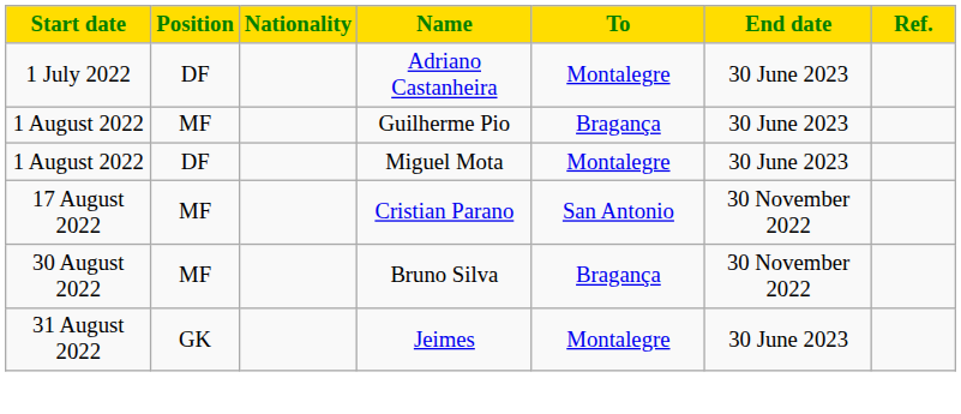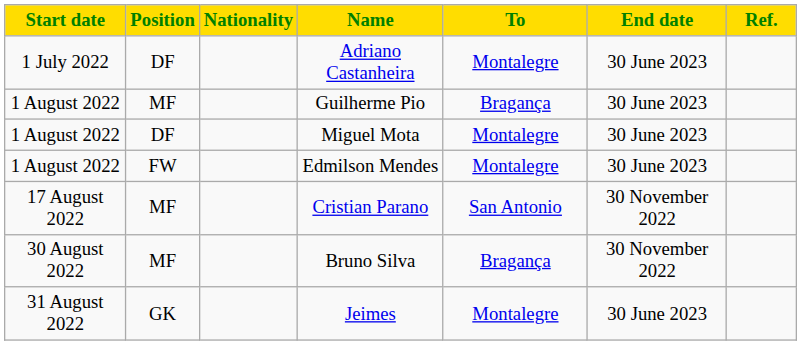 <table class="wikitable"  style="text-align:center; font-size:90%; ">
 <tr>
 <th style="background:#FFDD00; color:green; width:200px;">Start date</th>
 <th style="background:#FFDD00; color:green; width:50px;">Position</th>
 <th style="background:#FFDD00; color:green; width:50px;">Nationality</th>
 <th style="background:#FFDD00; color:green; width:200px;">Name</th>
 <th style="background:#FFDD00; color:green; width:200px;">To</th>
 <th style="background:#FFDD00; color:green; width:200px;">End date</th>
 <th style="background:#FFDD00; color:green; width:100px;">Ref.</th>
 </tr>
 <tr>
 <td>1 July 2022</td>
 <td>DF</td>
 <td></td>
 <td><a href='#'>Adriano Castanheira</a></td>
 <td><a href='#'>Montalegre</a></td>
 <td>30 June 2023</td>
 <td></td>
 </tr>
 <tr>
 <td>1 August 2022</td>
 <td>MF</td>
 <td></td>
 <td>Guilherme Pio</td>
 <td><a href='#'>Bragança</a></td>
 <td>30 June 2023</td>
 <td></td>
 </tr>
 <tr>
 <td>1 August 2022</td>
 <td>DF</td>
 <td></td>
 <td>Miguel Mota</td>
 <td><a href='#'>Montalegre</a></td>
 <td>30 June 2023</td>
 <td></td>
 </tr>
 <tr>
+<td>1 August 2022</td>
+<td>FW</td>
+<td></td>
+<td>Edmilson Mendes</td>
+<td><a href='#'>Montalegre</a></td>
+<td>30 June 2023</td>
+<td></td>
+</tr>
+<tr>
 <td>17 August 2022</td>
 <td>MF</td>
 <td></td>
 <td><a href='#'>Cristian Parano</a></td>
 <td><a href='#'>San Antonio</a></td>
 <td>30 November 2022</td>
 <td></td>
 </tr>
 <tr>
 <td>30 August 2022</td>
 <td>MF</td>
 <td></td>
 <td>Bruno Silva</td>
 <td><a href='#'>Bragança</a></td>
 <td>30 November 2022</td>
 <td></td>
 </tr>
 <tr>
 <td>31 August 2022</td>
 <td>GK</td>
 <td></td>
 <td><a href='#'>Jeimes</a></td>
 <td><a href='#'>Montalegre</a></td>
 <td>30 June 2023</td>
 <td></td>
 </tr>
 </table>
